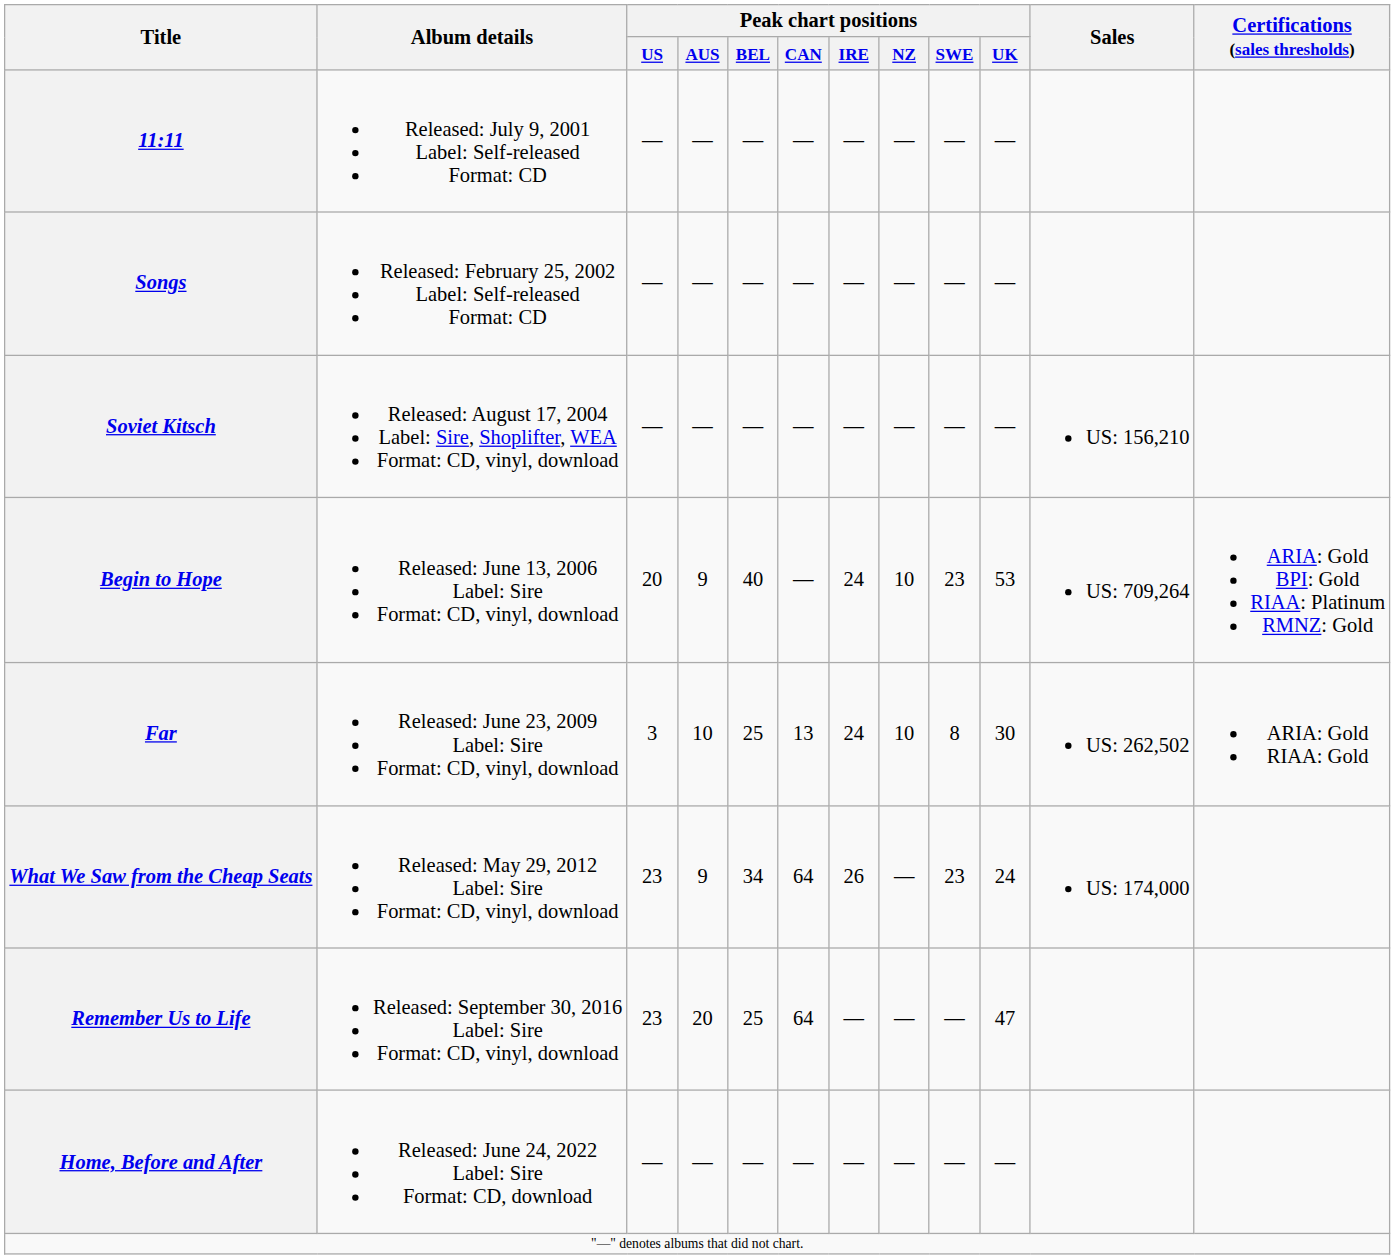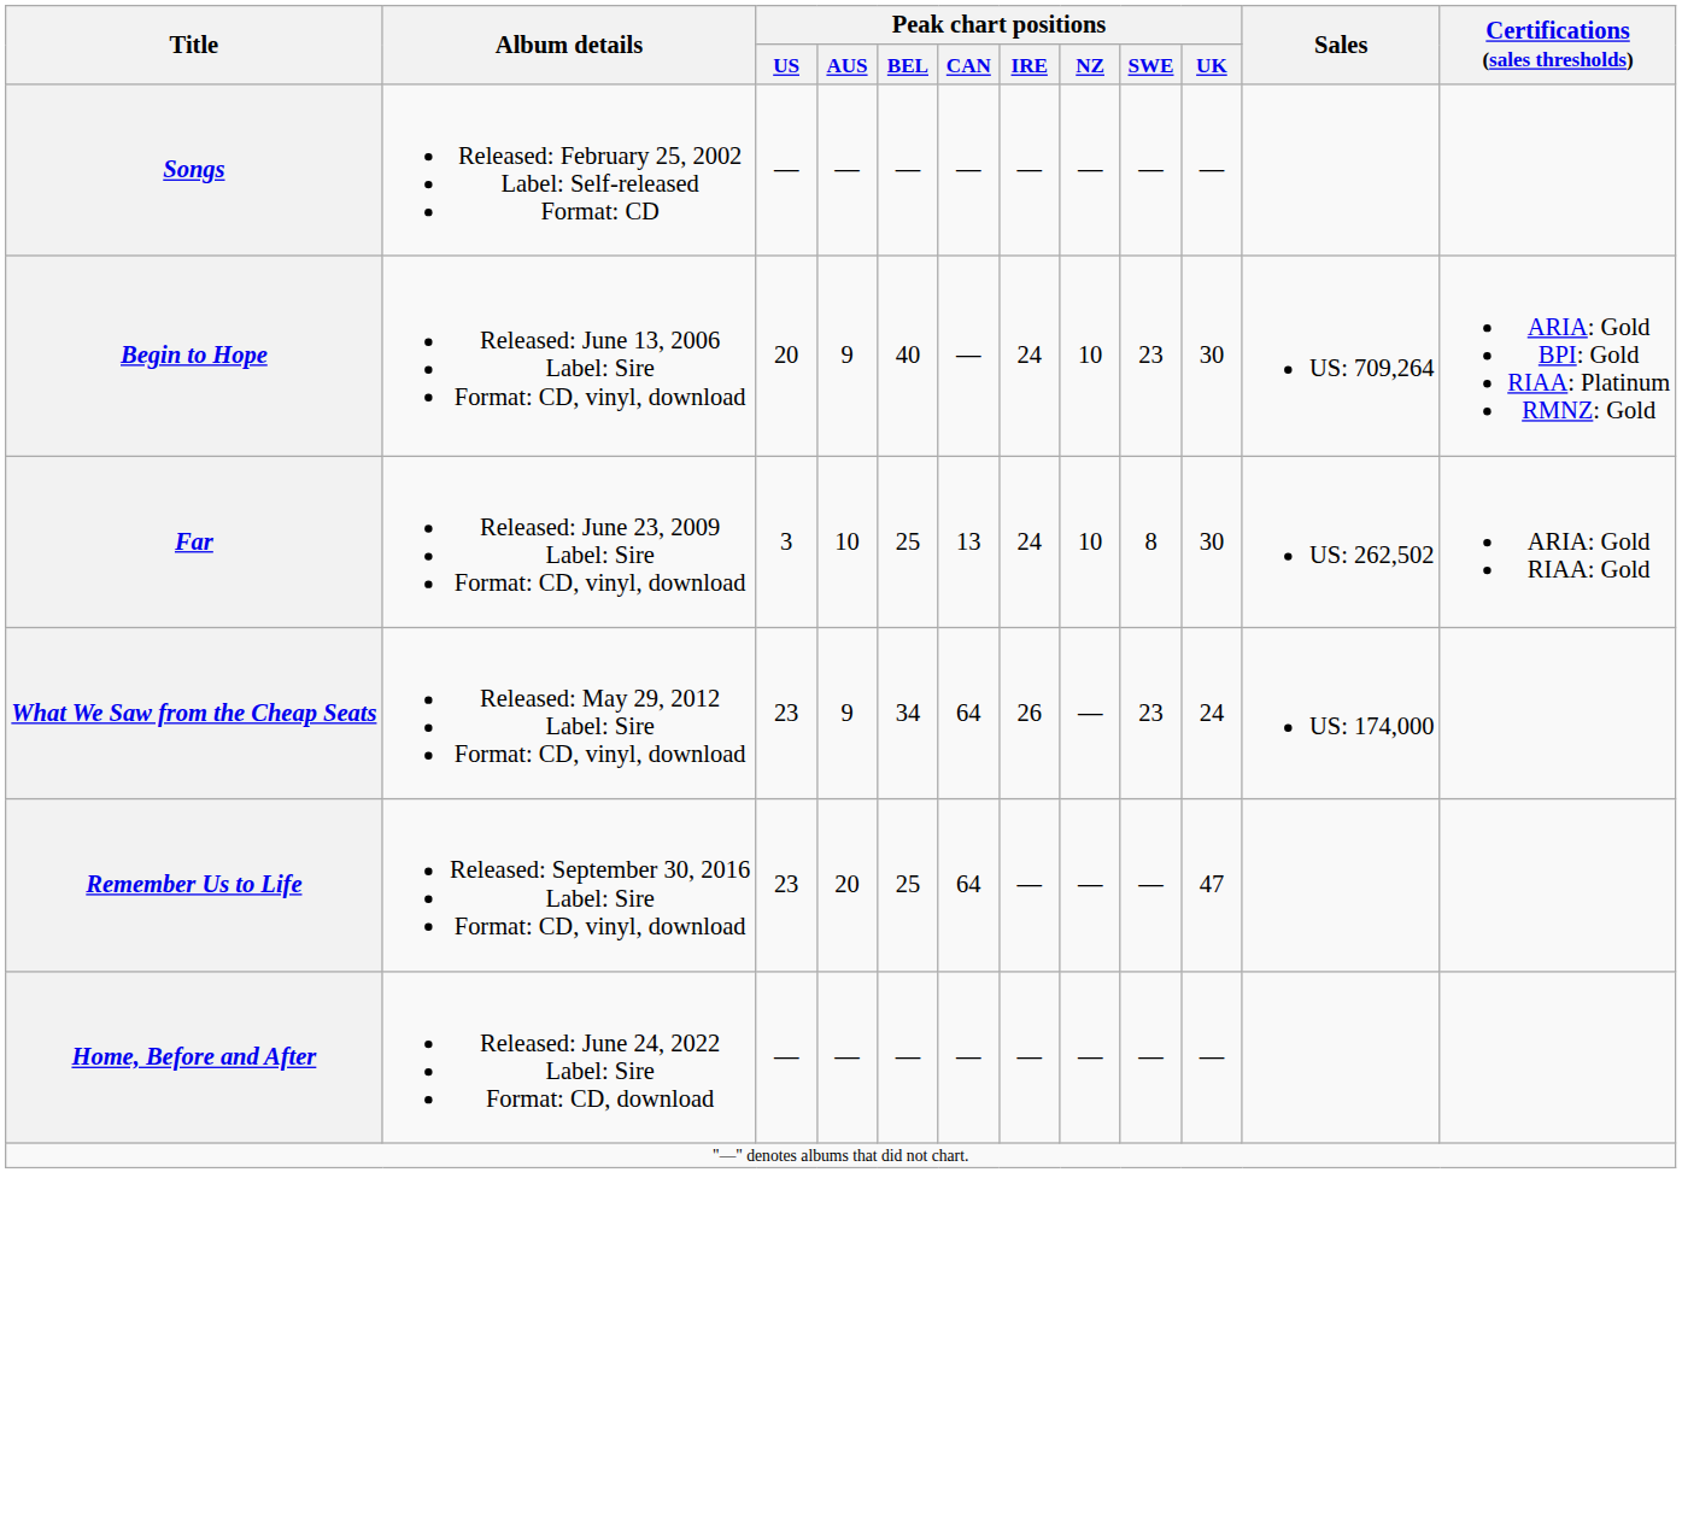 <table class="wikitable plainrowheaders" style="text-align:center">
 <tr>
 <th rowspan="2">Title</th>
 <th rowspan="2">Album details</th>
 <th colspan="8">Peak chart positions</th>
 <th rowspan="2">Sales</th>
 <th rowspan="2"><a href='#'>Certifications</a><br><small>(<a href='#'>sales thresholds</a>)</small></th>
 </tr>
 <tr>
 <th style="width:2em"><small><a href='#'>US</a></small><br></th>
 <th style="width:2em"><small><a href='#'>AUS</a></small><br></th>
 <th style="width:2em"><small><a href='#'>BEL</a></small><br></th>
 <th style="width:2em"><small><a href='#'>CAN</a></small><br></th>
 <th style="width:2em"><small><a href='#'>IRE</a></small><br></th>
 <th style="width:2em"><small><a href='#'>NZ</a></small><br></th>
 <th style="width:2em"><small><a href='#'>SWE</a></small><br></th>
 <th style="width:2em"><small><a href='#'>UK</a></small><br></th>
 </tr>
 <tr>
-<th scope="row"><em><a href='#'>11:11</a></em></th>
-<td><br><ul><li>Released: July 9, 2001</li><li>Label: Self-released</li><li>Format: CD</li></ul></td>
-<td>—</td>
-<td>—</td>
-<td>—</td>
-<td>—</td>
-<td>—</td>
-<td>—</td>
-<td>—</td>
-<td>—</td>
-<td></td>
-<td></td>
-</tr>
-<tr>
 <th scope="row"><em><a href='#'>Songs</a></em></th>
 <td><br><ul><li>Released: February 25, 2002</li><li>Label: Self-released</li><li>Format: CD</li></ul></td>
 <td>—</td>
 <td>—</td>
 <td>—</td>
 <td>—</td>
 <td>—</td>
 <td>—</td>
 <td>—</td>
 <td>—</td>
 <td></td>
 <td></td>
 </tr>
 <tr>
-<th scope="row"><em><a href='#'>Soviet Kitsch</a></em></th>
-<td><br><ul><li>Released: August 17, 2004</li><li>Label: <a href='#'>Sire</a>, <a href='#'>Shoplifter</a>, <a href='#'>WEA</a></li><li>Format: CD, vinyl, download</li></ul></td>
-<td>—</td>
-<td>—</td>
-<td>—</td>
-<td>—</td>
-<td>—</td>
-<td>—</td>
-<td>—</td>
-<td>—</td>
-<td><br><ul><li>US: 156,210</li></ul></td>
-<td></td>
-</tr>
-<tr>
 <th scope="row"><em><a href='#'>Begin to Hope</a></em></th>
 <td><br><ul><li>Released: June 13, 2006</li><li>Label: Sire</li><li>Format: CD, vinyl, download</li></ul></td>
 <td>20</td>
 <td>9</td>
 <td>40</td>
 <td>—</td>
 <td>24</td>
 <td>10</td>
 <td>23</td>
-<td>53</td>
+<td>30</td>
 <td><br><ul><li>US: 709,264</li></ul></td>
 <td><br><ul><li><a href='#'>ARIA</a>: Gold</li><li><a href='#'>BPI</a>: Gold</li><li><a href='#'>RIAA</a>: Platinum</li><li><a href='#'>RMNZ</a>: Gold</li></ul></td>
 </tr>
 <tr>
 <th scope="row"><em><a href='#'>Far</a></em></th>
 <td><br><ul><li>Released: June 23, 2009</li><li>Label: Sire</li><li>Format: CD, vinyl, download</li></ul></td>
 <td>3</td>
 <td>10</td>
 <td>25</td>
 <td>13</td>
 <td>24</td>
 <td>10</td>
 <td>8</td>
 <td>30</td>
 <td><br><ul><li>US: 262,502</li></ul></td>
 <td><br><ul><li>ARIA: Gold</li><li>RIAA: Gold</li></ul></td>
 </tr>
 <tr>
 <th scope="row"><em><a href='#'>What We Saw from the Cheap Seats</a></em></th>
 <td><br><ul><li>Released: May 29, 2012</li><li>Label: Sire</li><li>Format: CD, vinyl, download</li></ul></td>
 <td>23</td>
 <td>9</td>
 <td>34</td>
 <td>64</td>
 <td>26</td>
 <td>—</td>
 <td>23</td>
 <td>24</td>
 <td><br><ul><li>US: 174,000</li></ul></td>
 <td></td>
 </tr>
 <tr>
 <th scope="row"><em><a href='#'>Remember Us to Life</a></em></th>
 <td><br><ul><li>Released: September 30, 2016</li><li>Label: Sire</li><li>Format: CD, vinyl, download</li></ul></td>
 <td>23</td>
 <td>20</td>
 <td>25</td>
 <td>64</td>
 <td>—</td>
 <td>—</td>
 <td>—</td>
 <td>47</td>
 <td></td>
 <td></td>
 </tr>
 <tr>
 <th scope="row"><em><a href='#'>Home, Before and After</a></em></th>
 <td><br><ul><li>Released: June 24, 2022</li><li>Label: Sire</li><li>Format: CD, download</li></ul></td>
 <td>—</td>
 <td>—</td>
 <td>—</td>
 <td>—</td>
 <td>—</td>
 <td>—</td>
 <td>—</td>
 <td>—</td>
 <td></td>
 <td></td>
 </tr>
 <tr>
 <td colspan="12" style="text-align:center; font-size:8pt;">"—" denotes albums that did not chart.</td>
 </tr>
 </table>
